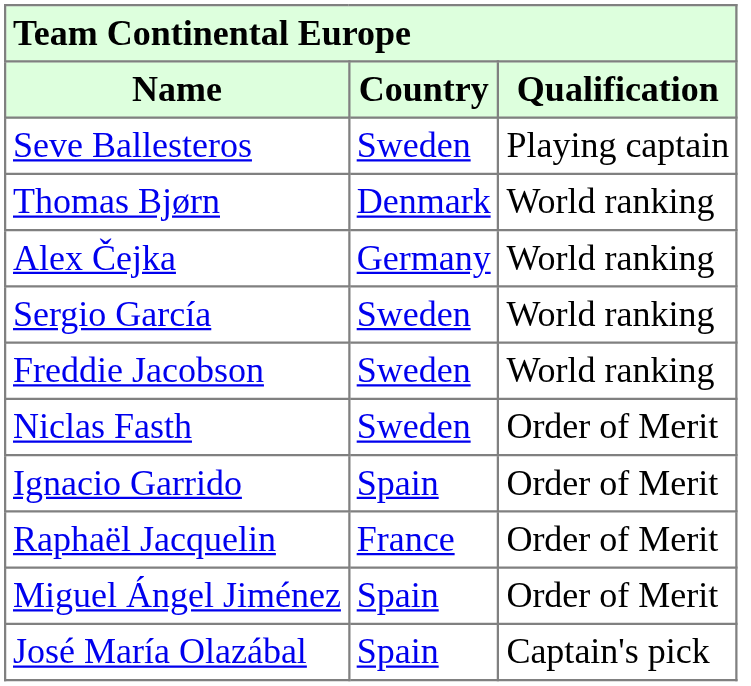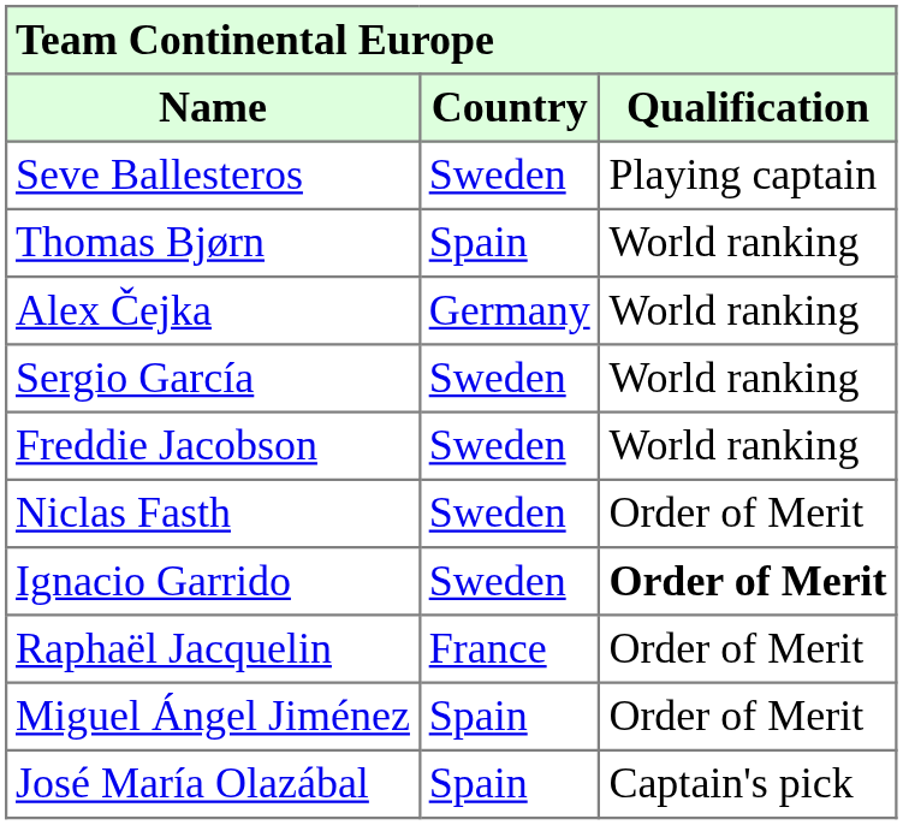 <table border="1" cellpadding="3" style="border-collapse: collapse;">
 <tr style="background:#ddffdd;">
 <td colspan=5> <strong>Team Continental Europe</strong></td>
 </tr>
 <tr style="background:#ddffdd;">
 <th>Name</th>
 <th>Country</th>
 <th>Qualification</th>
 </tr>
 <tr>
 <td><a href='#'>Seve Ballesteros</a></td>
 <td><a href='#'>Sweden</a></td>
 <td>Playing captain</td>
 </tr>
 <tr>
 <td><a href='#'>Thomas Bjørn</a></td>
-<td><a href='#'>Denmark</a></td>
+<td><a href='#'>Spain</a></td>
 <td>World ranking</td>
 </tr>
 <tr>
 <td><a href='#'>Alex Čejka</a></td>
 <td><a href='#'>Germany</a></td>
 <td>World ranking</td>
 </tr>
 <tr>
 <td><a href='#'>Sergio García</a></td>
 <td><a href='#'>Sweden</a></td>
 <td>World ranking</td>
 </tr>
 <tr>
 <td><a href='#'>Freddie Jacobson</a></td>
 <td><a href='#'>Sweden</a></td>
 <td>World ranking</td>
 </tr>
 <tr>
 <td><a href='#'>Niclas Fasth</a></td>
 <td><a href='#'>Sweden</a></td>
 <td>Order of Merit</td>
 </tr>
 <tr>
 <td><a href='#'>Ignacio Garrido</a></td>
-<td><a href='#'>Spain</a></td>
-<td>Order of Merit</td>
+<td><a href='#'>Sweden</a></td>
+<td><strong>Order of Merit</strong></td>
 </tr>
 <tr>
 <td><a href='#'>Raphaël Jacquelin</a></td>
 <td><a href='#'>France</a></td>
 <td>Order of Merit</td>
 </tr>
 <tr>
 <td><a href='#'>Miguel Ángel Jiménez</a></td>
 <td><a href='#'>Spain</a></td>
 <td>Order of Merit</td>
 </tr>
 <tr>
 <td><a href='#'>José María Olazábal</a></td>
 <td><a href='#'>Spain</a></td>
 <td>Captain's pick</td>
 </tr>
 </table>
